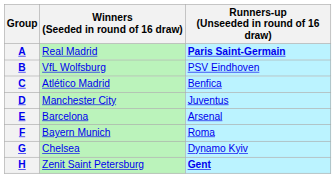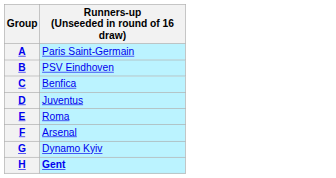 <table class="wikitable">
 <tr>
 <th>Group</th>
-<th width=220>Winners<br>(Seeded in round of 16 draw)</th>
 <th width=220>Runners-up<br>(Unseeded in round of 16 draw)</th>
 </tr>
 <tr>
 <th><a href='#'>A</a></th>
-<td bgcolor=#BBF3BB> <a href='#'>Real Madrid</a></td>
-<td bgcolor=#BBF3FF><strong> <a href='#'>Paris Saint-Germain</a></strong></td>
+<td bgcolor=#BBF3FF> <a href='#'>Paris Saint-Germain</a></td>
 </tr>
 <tr>
 <th><a href='#'>B</a></th>
-<td bgcolor=#BBF3BB> <a href='#'>VfL Wolfsburg</a></td>
 <td bgcolor=#BBF3FF> <a href='#'>PSV Eindhoven</a></td>
 </tr>
 <tr>
 <th><a href='#'>C</a></th>
-<td bgcolor=#BBF3BB> <a href='#'>Atlético Madrid</a></td>
 <td bgcolor=#BBF3FF> <a href='#'>Benfica</a></td>
 </tr>
 <tr>
 <th><a href='#'>D</a></th>
-<td bgcolor=#BBF3BB> <a href='#'>Manchester City</a></td>
 <td bgcolor=#BBF3FF> <a href='#'>Juventus</a></td>
 </tr>
 <tr>
 <th><a href='#'>E</a></th>
-<td bgcolor=#BBF3BB> <a href='#'>Barcelona</a></td>
+<td bgcolor=#BBF3FF> <a href='#'>Roma</a></td>
+</tr>
+<tr>
+<th><a href='#'>F</a></th>
 <td bgcolor=#BBF3FF> <a href='#'>Arsenal</a></td>
 </tr>
 <tr>
-<th><a href='#'>F</a></th>
-<td bgcolor=#BBF3BB> <a href='#'>Bayern Munich</a></td>
-<td bgcolor=#BBF3FF> <a href='#'>Roma</a></td>
-</tr>
-<tr>
 <th><a href='#'>G</a></th>
-<td bgcolor=#BBF3BB> <a href='#'>Chelsea</a></td>
 <td bgcolor=#BBF3FF> <a href='#'>Dynamo Kyiv</a></td>
 </tr>
 <tr>
 <th><a href='#'>H</a></th>
-<td bgcolor=#BBF3BB> <a href='#'>Zenit Saint Petersburg</a></td>
 <td bgcolor=#BBF3FF><strong> <a href='#'>Gent</a></strong></td>
 </tr>
 </table>
